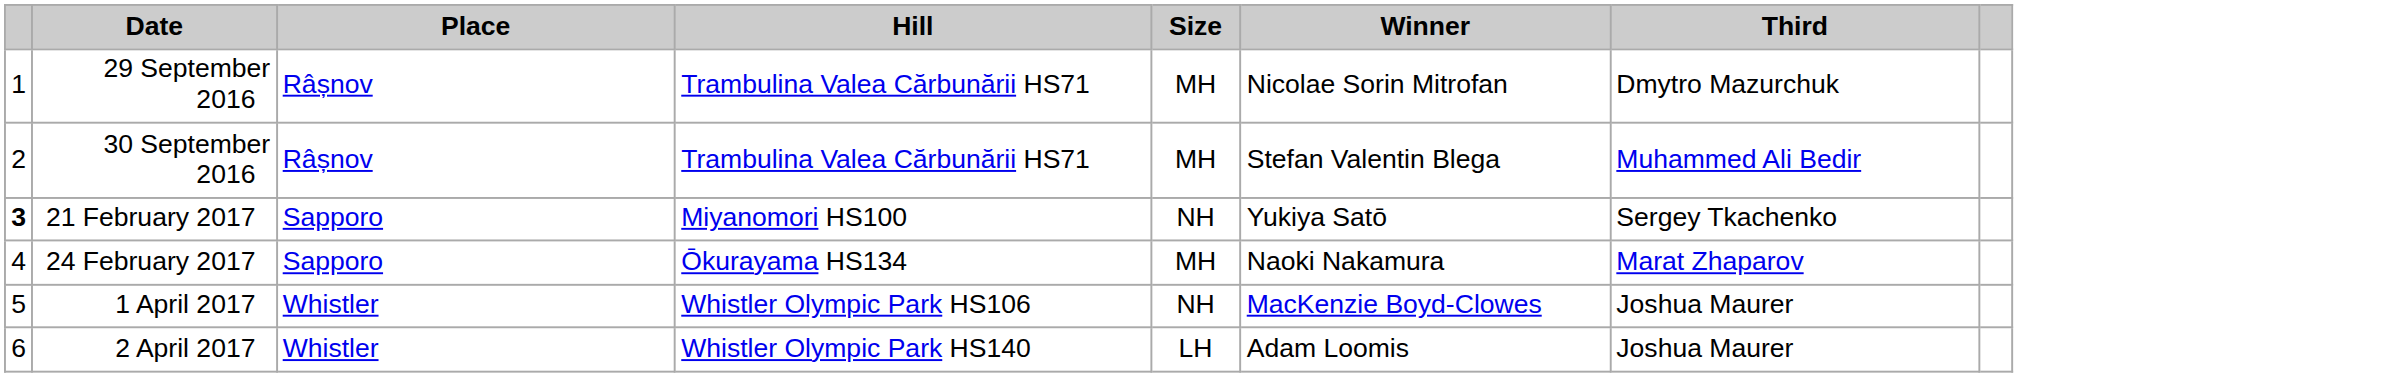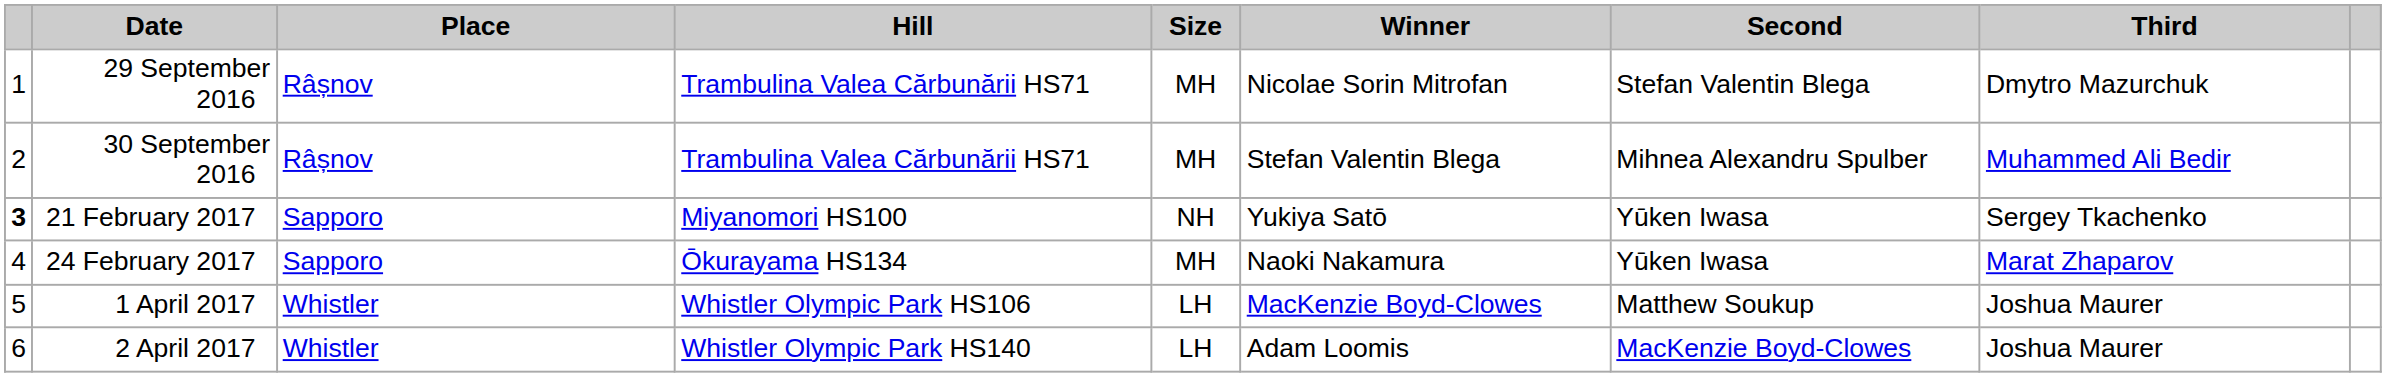 <table class="wikitable plainrowheaders" style="background:#fff; font-size:86%; line-height:16px; border:gray solid 1px; border-collapse:collapse;">
 <tr style="background:#ccc; text-align:center;">
 <th scope="col" style="background:#ccc; width=30 px;"></th>
 <th scope="col" style="background:#ccc; width:120px;">Date</th>
 <th scope="col" style="background:#ccc; width:200px;">Place</th>
 <th scope="col" style="background:#ccc; width:240px;">Hill</th>
 <th scope="col" style="background:#ccc; width:40px;">Size</th>
 <th scope="col" style="background:#ccc; width:185px;">Winner</th>
+<th scope="col" style="background:#ccc; width:185px;">Second</th>
 <th scope="col" style="background:#ccc; width:185px;">Third</th>
 <th scope="col" style="background:#ccc; width:10px;"></th>
 </tr>
 <tr>
 <td align=center>1</td>
 <td align=right>29 September 2016  </td>
 <td> <a href='#'>Râșnov</a></td>
 <td><a href='#'>Trambulina Valea Cărbunării</a> HS71</td>
 <td align=center>MH</td>
 <td> Nicolae Sorin Mitrofan</td>
+<td> Stefan Valentin Blega</td>
 <td> Dmytro Mazurchuk</td>
 <td></td>
 </tr>
 <tr>
 <td align=center>2</td>
 <td align=right>30 September 2016  </td>
 <td> <a href='#'>Râșnov</a></td>
 <td><a href='#'>Trambulina Valea Cărbunării</a> HS71</td>
 <td align=center>MH</td>
 <td> Stefan Valentin Blega</td>
+<td> Mihnea Alexandru Spulber</td>
 <td> <a href='#'>Muhammed Ali Bedir</a></td>
 <td></td>
 </tr>
 <tr>
 <td align=center><strong>3</strong></td>
 <td align=right>21 February 2017  </td>
 <td> <a href='#'>Sapporo</a></td>
 <td><a href='#'>Miyanomori</a> HS100</td>
 <td align=center>NH</td>
 <td> Yukiya Satō</td>
+<td> Yūken Iwasa</td>
 <td> Sergey Tkachenko</td>
 <td></td>
 </tr>
 <tr>
 <td align=center>4</td>
 <td align=right>24 February 2017  </td>
 <td> <a href='#'>Sapporo</a></td>
 <td><a href='#'>Ōkurayama</a> HS134</td>
 <td align=center>MH</td>
 <td> Naoki Nakamura</td>
+<td> Yūken Iwasa</td>
 <td> <a href='#'>Marat Zhaparov</a></td>
 <td></td>
 </tr>
 <tr>
 <td align=center>5</td>
 <td align=right>1 April 2017  </td>
 <td> <a href='#'>Whistler</a></td>
 <td><a href='#'>Whistler Olympic Park</a> HS106</td>
-<td align=center>NH</td>
+<td align=center>LH</td>
 <td> <a href='#'>MacKenzie Boyd-Clowes</a></td>
+<td> Matthew Soukup</td>
 <td> Joshua Maurer</td>
 <td></td>
 </tr>
 <tr>
 <td align=center>6</td>
 <td align=right>2 April 2017  </td>
 <td> <a href='#'>Whistler</a></td>
 <td><a href='#'>Whistler Olympic Park</a> HS140</td>
 <td align=center>LH</td>
 <td> Adam Loomis</td>
+<td> <a href='#'>MacKenzie Boyd-Clowes</a></td>
 <td> Joshua Maurer</td>
 <td></td>
 </tr>
 </table>
